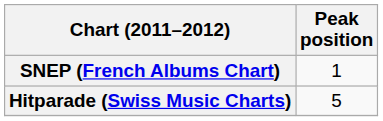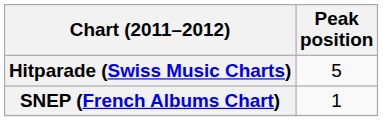 <table class="wikitable sortable plainrowheaders" style="text-align:center;">
 <tr>
 <th scope="col">Chart (2011–2012)</th>
 <th scope="col">Peak<br>position</th>
 </tr>
 <tr>
+<th scope="row">Hitparade (<a href='#'>Swiss Music Charts</a>)</th>
+<td>5</td>
+</tr>
+<tr>
 <th scope="row">SNEP (<a href='#'>French Albums Chart</a>)</th>
 <td>1</td>
 </tr>
 <tr>
-<th scope="row">Hitparade (<a href='#'>Swiss Music Charts</a>)</th>
-<td>5</td>
-</tr>
-<tr>
 </tr>
 </table>
